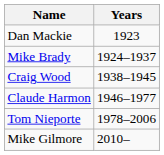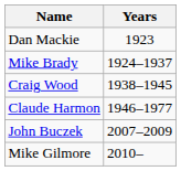 <table class="wikitable">
 <tr>
 <th>Name</th>
 <th>Years</th>
 </tr>
 <tr>
 <td>Dan Mackie</td>
 <td align=center>1923</td>
 </tr>
 <tr>
 <td><a href='#'>Mike Brady</a></td>
 <td>1924–1937</td>
 </tr>
 <tr>
 <td><a href='#'>Craig Wood</a></td>
 <td>1938–1945</td>
 </tr>
 <tr>
 <td><a href='#'>Claude Harmon</a></td>
 <td>1946–1977</td>
 </tr>
 <tr>
-<td><a href='#'>Tom Nieporte</a></td>
-<td>1978–2006</td>
+<td><a href='#'>John Buczek</a></td>
+<td>2007–2009</td>
 </tr>
 <tr>
 <td>Mike Gilmore</td>
 <td>2010–</td>
 </tr>
 </table>
